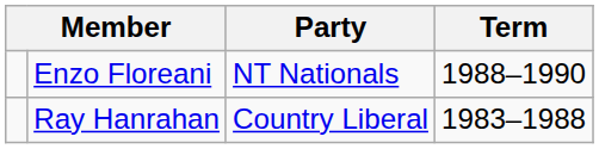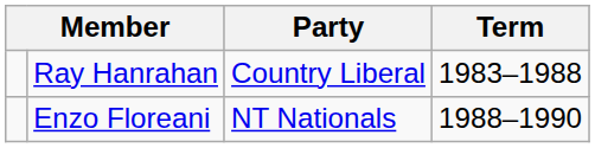 <table class="wikitable">
 <tr>
 <th colspan="2">Member</th>
 <th>Party</th>
 <th>Term</th>
 </tr>
 <tr>
 <td> </td>
+<td><a href='#'>Ray Hanrahan</a></td>
+<td><a href='#'>Country Liberal</a></td>
+<td>1983–1988</td>
+</tr>
+<tr>
+<td> </td>
 <td><a href='#'>Enzo Floreani</a></td>
 <td><a href='#'>NT Nationals</a></td>
 <td>1988–1990</td>
 </tr>
-<tr>
-<td> </td>
-<td><a href='#'>Ray Hanrahan</a></td>
-<td><a href='#'>Country Liberal</a></td>
-<td>1983–1988</td>
-</tr>
 </table>
